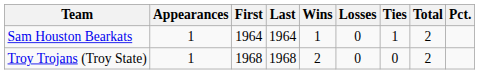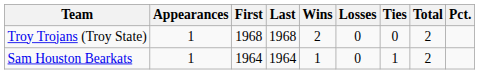 <table class="wikitable sortable" style="text-align:center;">
 <tr>
 <th>Team</th>
 <th>Appearances</th>
 <th>First</th>
 <th>Last</th>
 <th>Wins</th>
 <th>Losses</th>
 <th>Ties</th>
 <th>Total</th>
 <th>Pct.</th>
 </tr>
 <tr>
+<td style="text-align:left;"><a href='#'>Troy Trojans</a> (Troy State)</td>
+<td>1</td>
+<td>1968</td>
+<td>1968</td>
+<td>2</td>
+<td>0</td>
+<td>0</td>
+<td>2</td>
+<td></td>
+</tr>
+<tr>
 <td style="text-align:left;"><a href='#'>Sam Houston Bearkats</a></td>
 <td>1</td>
 <td>1964</td>
 <td>1964</td>
 <td>1</td>
 <td>0</td>
 <td>1</td>
 <td>2</td>
 <td></td>
 </tr>
-<tr>
-<td style="text-align:left;"><a href='#'>Troy Trojans</a> (Troy State)</td>
-<td>1</td>
-<td>1968</td>
-<td>1968</td>
-<td>2</td>
-<td>0</td>
-<td>0</td>
-<td>2</td>
-<td></td>
-</tr>
 </table>
